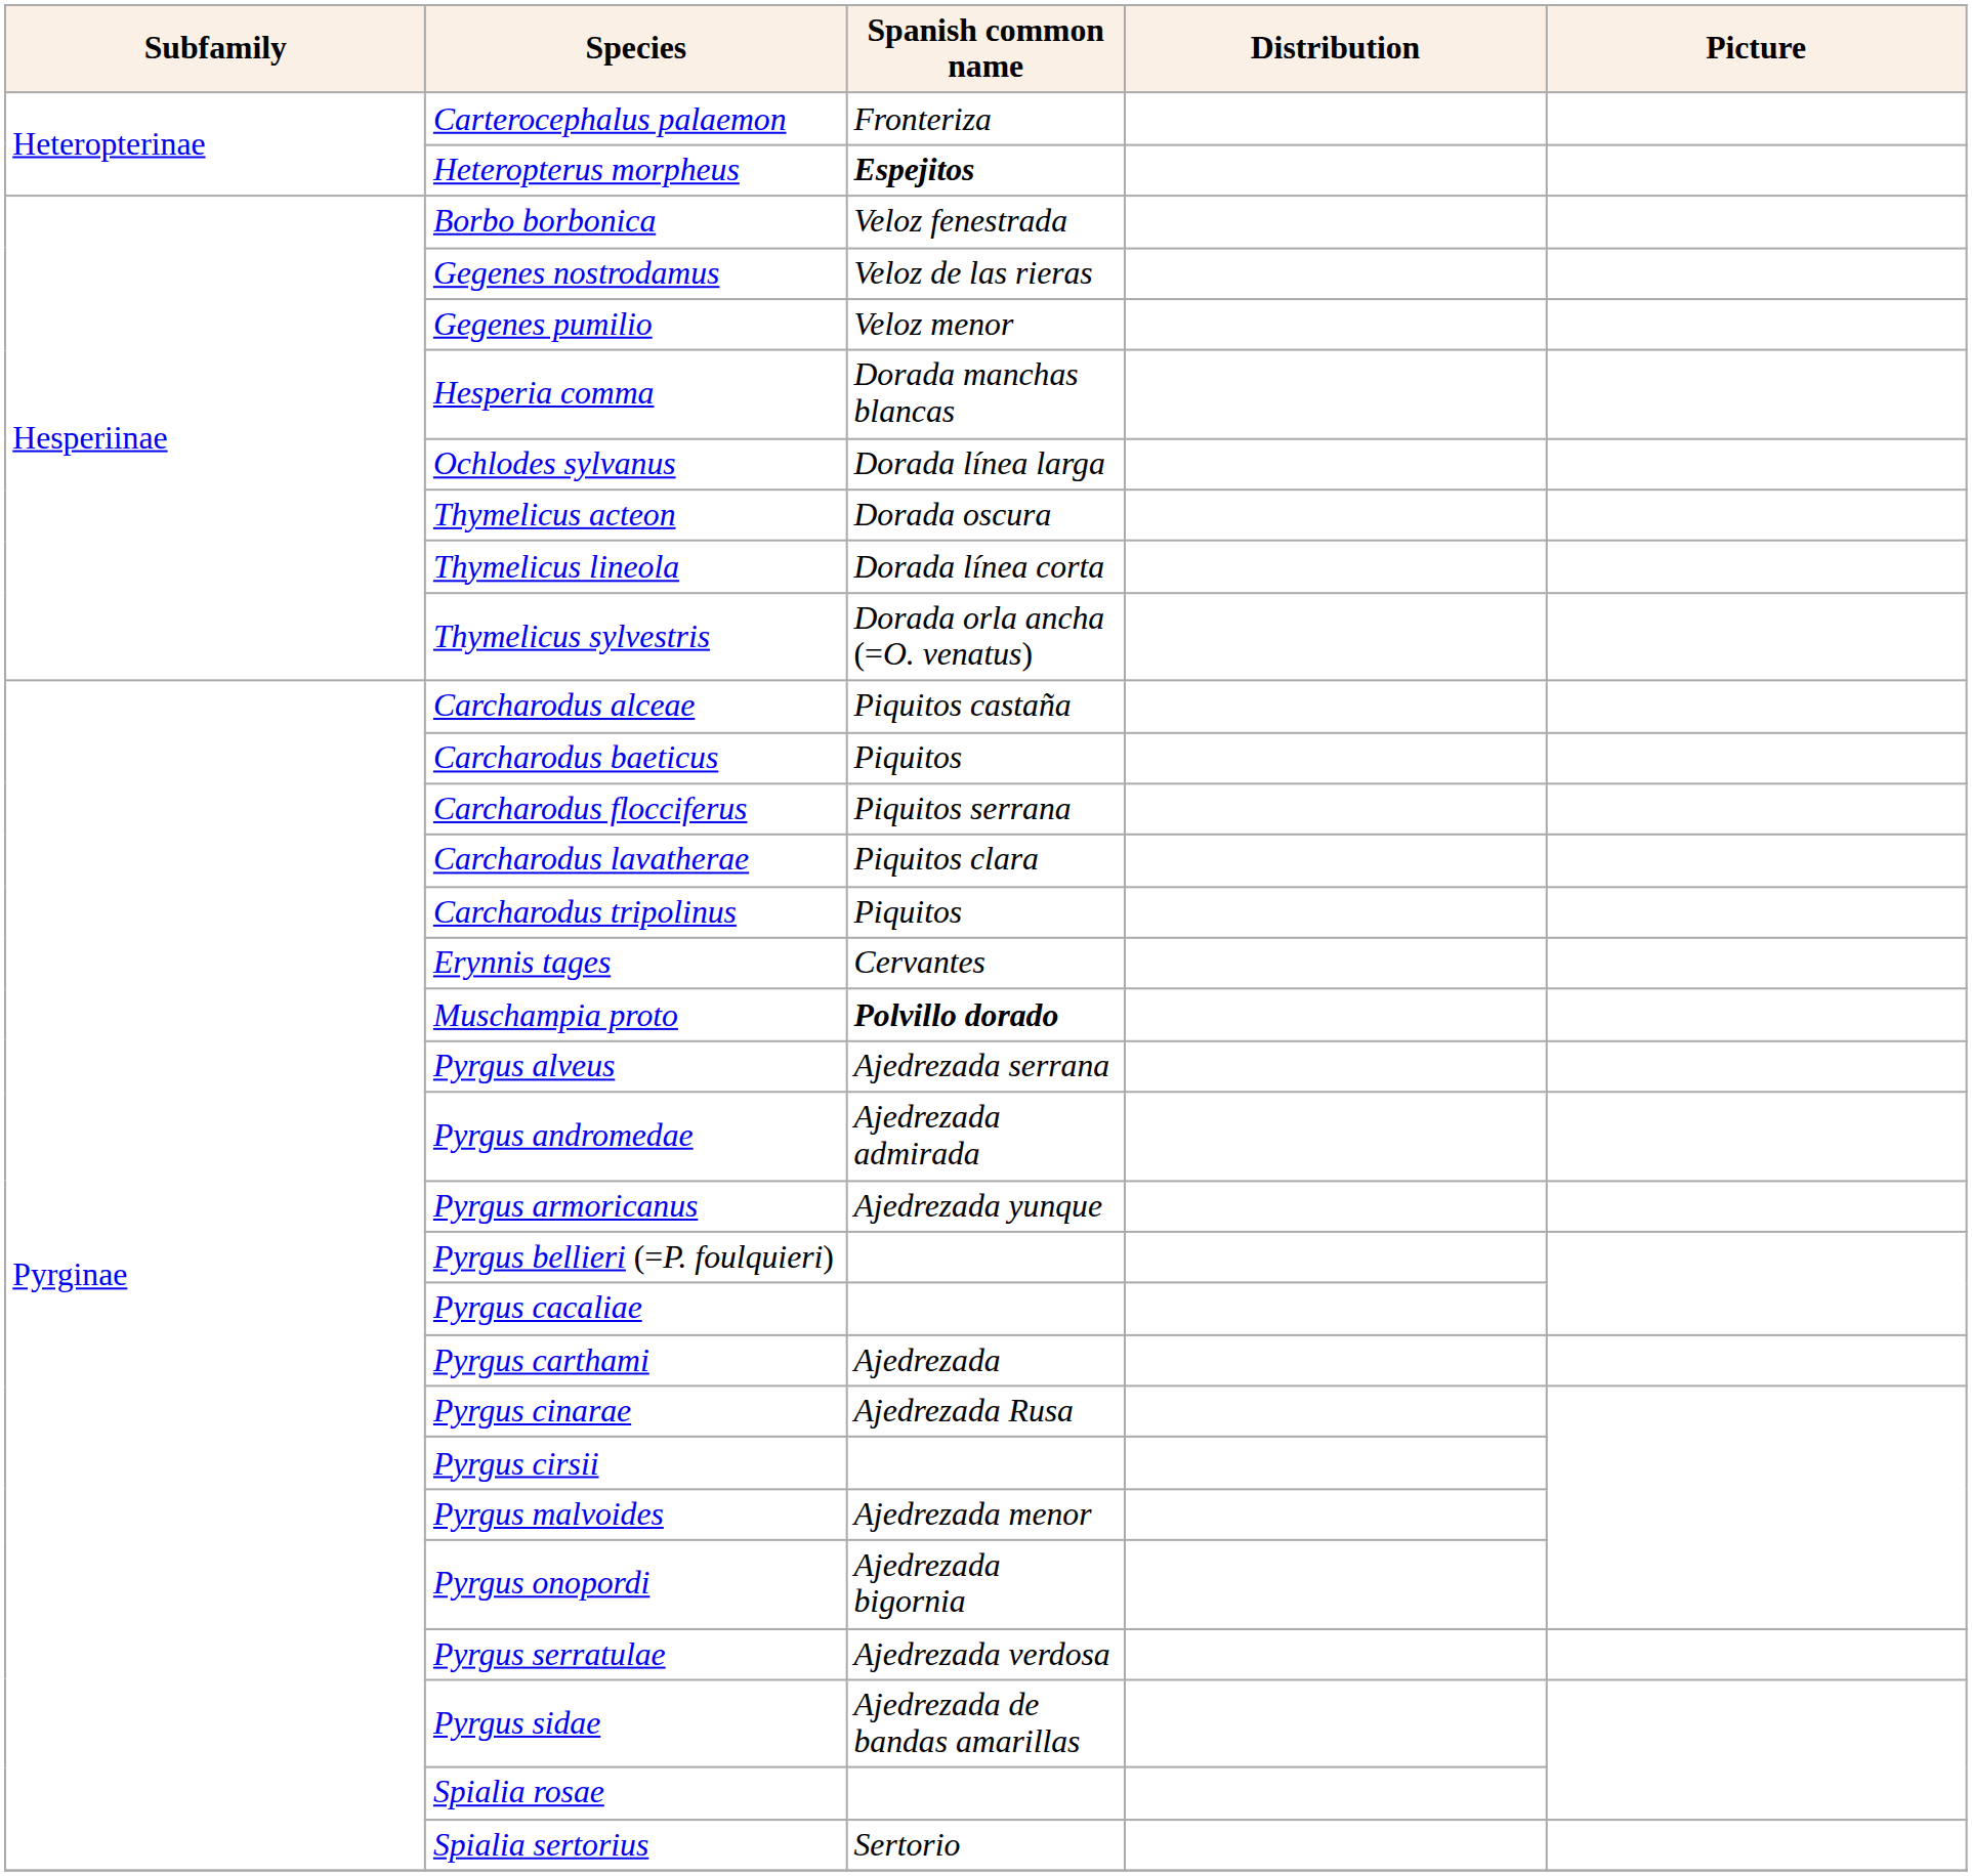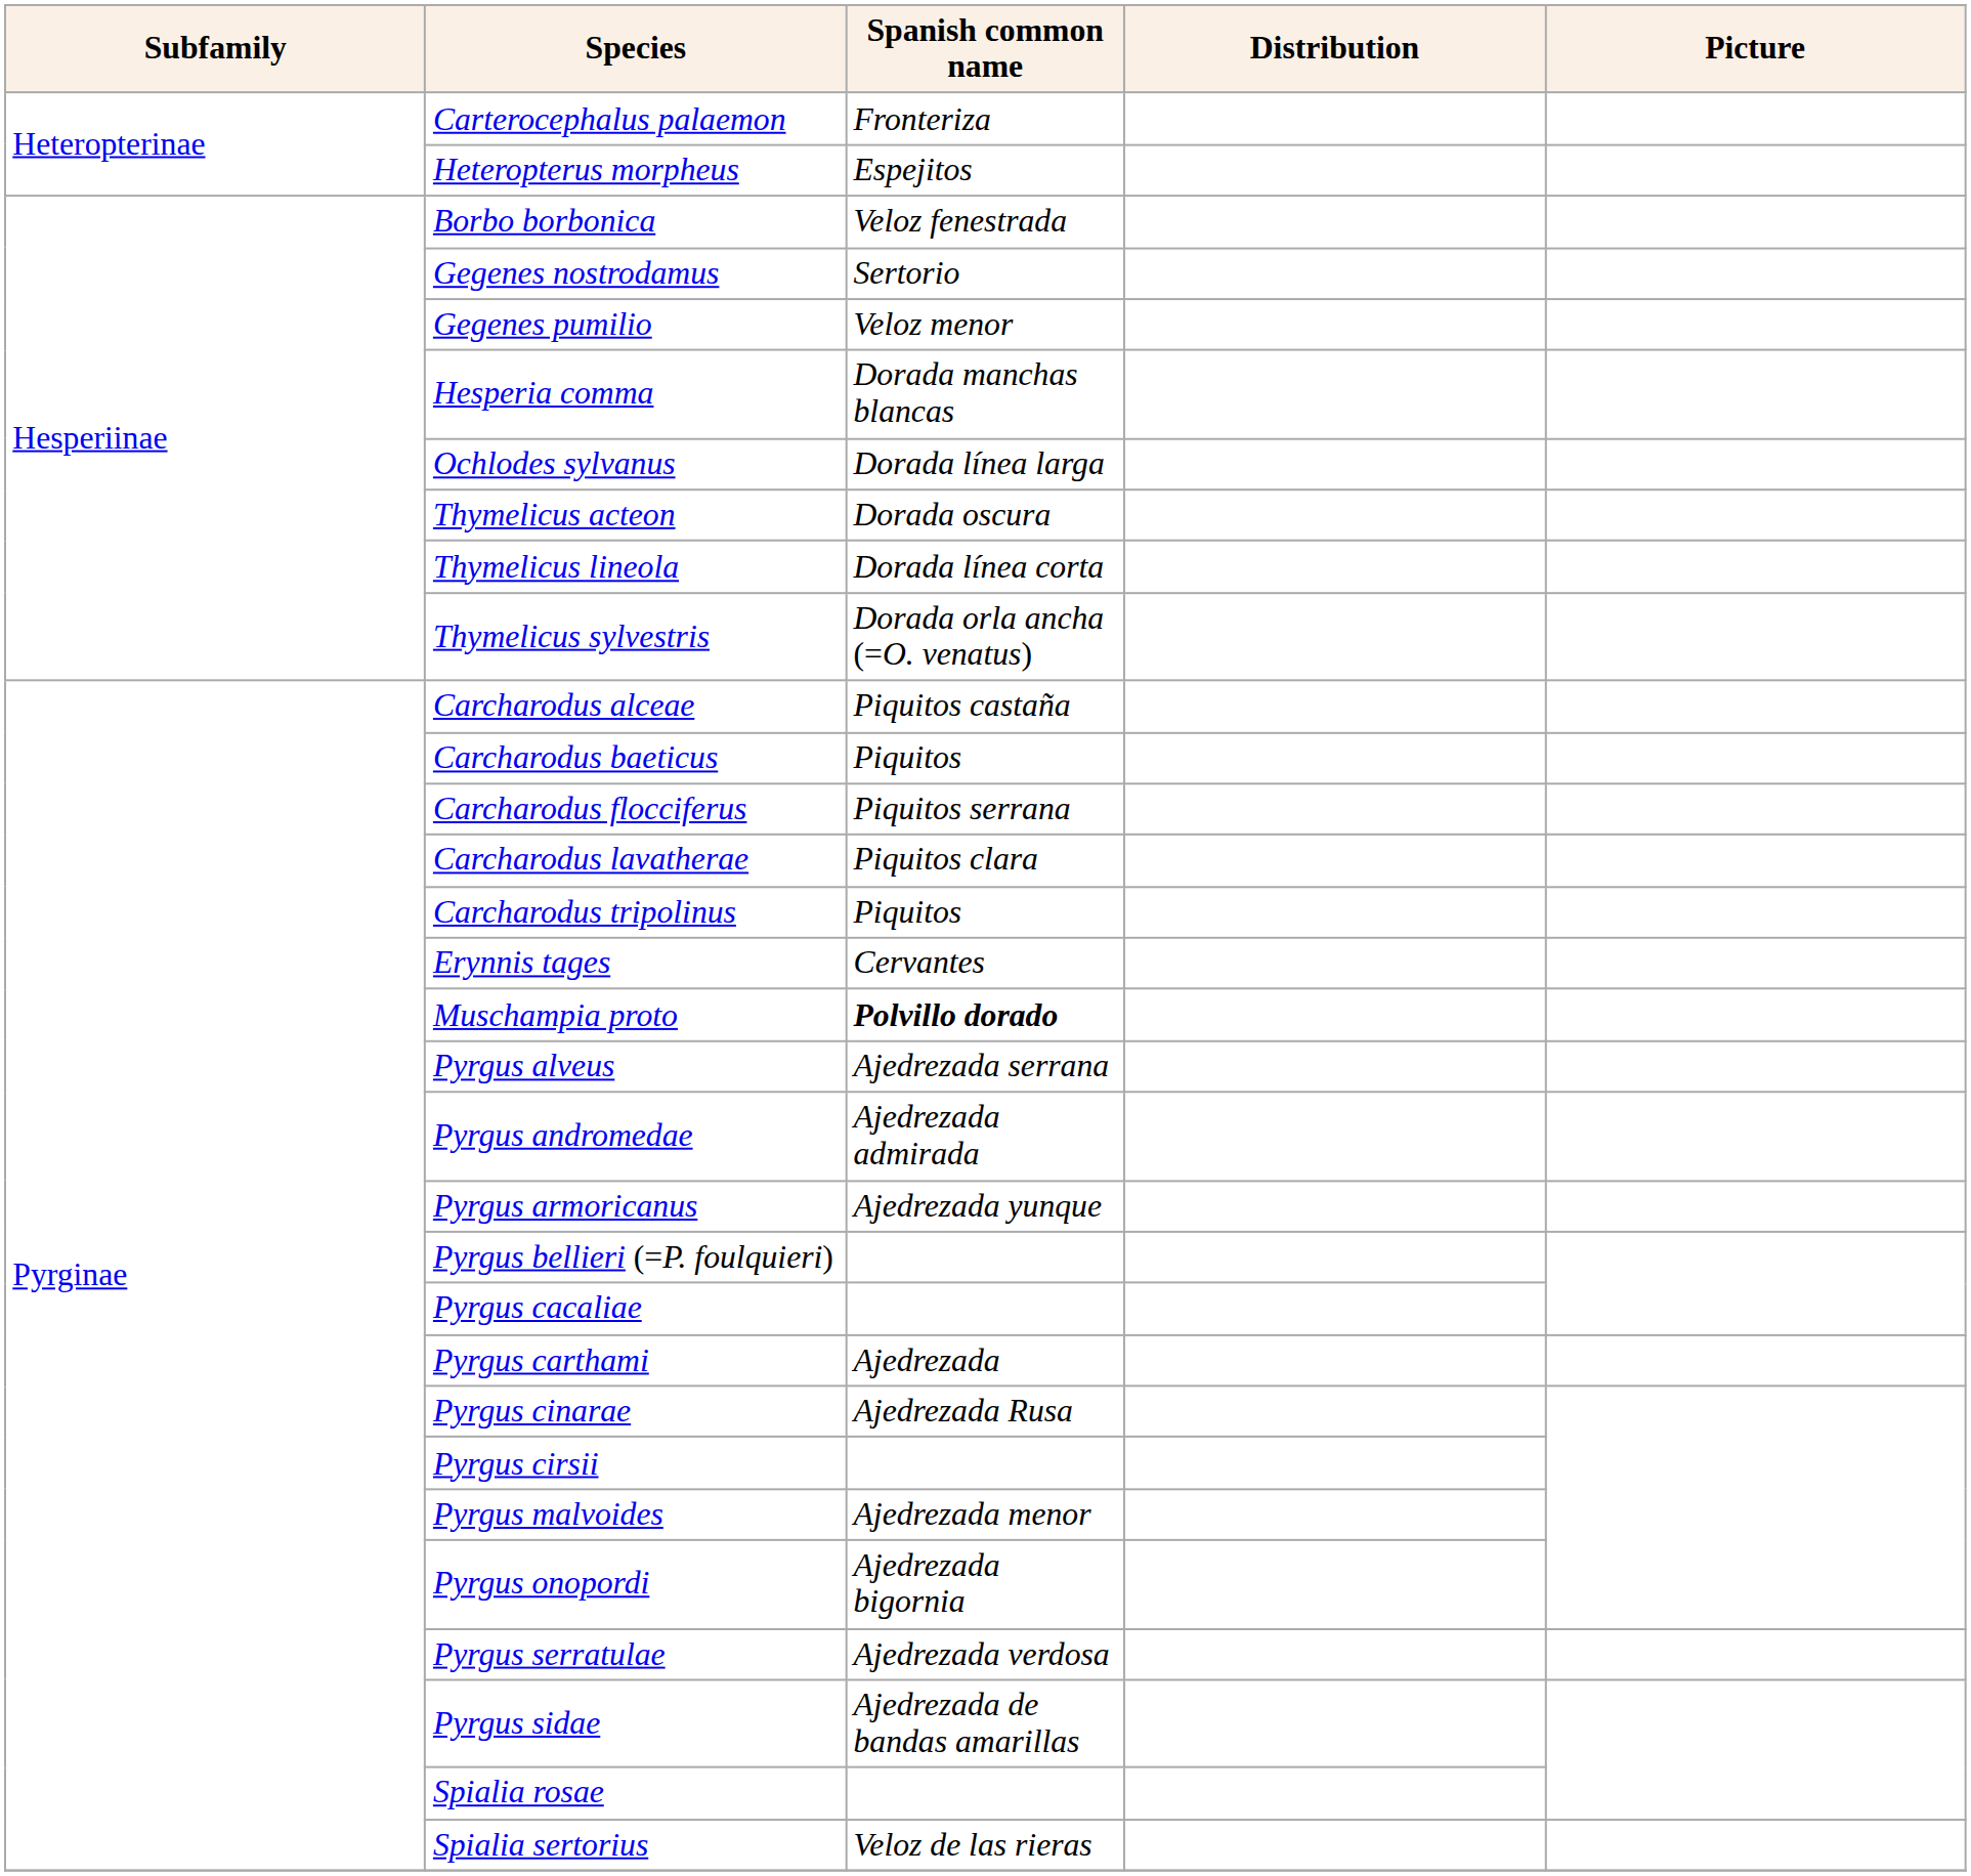 <table class="wikitable" border="0" style="background:#ffffff" align="top" class="sortable wikitable">
 <tr ->
 <th style="background:Linen; color:Black" width=200 px>Subfamily</th>
 <th style="background:Linen; color:Black" width=200 px>Species</th>
 <th style="background:Linen; color:Black" width=130 px>Spanish common name</th>
 <th style="background:Linen; color:Black" width=200 px>Distribution</th>
 <th style="background:Linen; color:Black" width=200 px>Picture</th>
 </tr>
 <tr>
 <td rowspan = 2><a href='#'>Heteropterinae</a></td>
 <td><em><a href='#'>Carterocephalus palaemon</a></em></td>
 <td><em>Fronteriza</em></td>
 <td></td>
 <td></td>
 </tr>
 <tr>
 <td><em><a href='#'>Heteropterus morpheus</a></em></td>
-<td><strong><em>Espejitos</em></strong></td>
+<td><em>Espejitos</em></td>
 <td></td>
 <td></td>
 </tr>
 <tr>
 <td rowspan = 8><a href='#'>Hesperiinae</a></td>
 <td><em><a href='#'>Borbo borbonica</a></em></td>
 <td><em>Veloz fenestrada</em></td>
 <td></td>
 <td></td>
 </tr>
 <tr>
 <td><em><a href='#'>Gegenes nostrodamus</a></em></td>
-<td><em>Veloz de las rieras</em></td>
+<td><em>Sertorio</em></td>
 <td></td>
 <td></td>
 </tr>
 <tr>
 <td><em><a href='#'>Gegenes pumilio</a></em></td>
 <td><em>Veloz menor</em></td>
 <td></td>
 <td></td>
 </tr>
 <tr>
 <td><em><a href='#'>Hesperia comma</a></em></td>
 <td><em>Dorada manchas blancas</em></td>
 <td></td>
 <td></td>
 </tr>
 <tr>
 <td><em><a href='#'>Ochlodes sylvanus</a></em></td>
 <td><em>Dorada línea larga</em></td>
 <td></td>
 <td></td>
 </tr>
 <tr>
 <td><em><a href='#'>Thymelicus acteon</a></em></td>
 <td><em>Dorada oscura</em></td>
 <td></td>
 <td></td>
 </tr>
 <tr>
 <td><em><a href='#'>Thymelicus lineola</a></em></td>
 <td><em>Dorada línea corta</em></td>
 <td></td>
 <td></td>
 </tr>
 <tr>
 <td><em><a href='#'>Thymelicus sylvestris</a></em></td>
 <td><em>Dorada orla ancha</em> (=<em>O. venatus</em>)</td>
 <td></td>
 <td></td>
 </tr>
 <tr>
 <td rowspan = 21><a href='#'>Pyrginae</a></td>
 <td><em><a href='#'>Carcharodus alceae</a></em></td>
 <td><em>Piquitos castaña</em></td>
 <td></td>
 <td></td>
 </tr>
 <tr>
 <td><em><a href='#'>Carcharodus baeticus</a></em></td>
 <td><em>Piquitos</em></td>
 <td></td>
 <td></td>
 </tr>
 <tr>
 <td><em><a href='#'>Carcharodus flocciferus</a></em></td>
 <td><em>Piquitos serrana</em></td>
 <td></td>
 <td></td>
 </tr>
 <tr>
 <td><em><a href='#'>Carcharodus lavatherae</a></em></td>
 <td><em>Piquitos clara</em></td>
 <td></td>
 <td></td>
 </tr>
 <tr>
 <td><em><a href='#'>Carcharodus tripolinus</a></em></td>
 <td><em>Piquitos</em></td>
 <td></td>
 <td></td>
 </tr>
 <tr>
 <td><em><a href='#'>Erynnis tages</a></em></td>
 <td><em>Cervantes</em></td>
 <td></td>
 <td></td>
 </tr>
 <tr>
 <td><em><a href='#'>Muschampia proto</a></em></td>
 <td><strong><em>Polvillo dorado</em></strong></td>
 <td></td>
 </tr>
 <tr>
 <td><em><a href='#'>Pyrgus alveus</a></em></td>
 <td><em>Ajedrezada serrana</em></td>
 <td></td>
 <td></td>
 </tr>
 <tr>
 <td><em><a href='#'>Pyrgus andromedae</a></em></td>
 <td><em>Ajedrezada admirada</em></td>
 <td></td>
 <td></td>
 </tr>
 <tr>
 <td><em><a href='#'>Pyrgus armoricanus</a></em></td>
 <td><em>Ajedrezada yunque</em></td>
 <td></td>
 <td></td>
 </tr>
 <tr>
 <td><em><a href='#'>Pyrgus bellieri</a></em> (=<em>P. foulquieri</em>)</td>
 <td></td>
 <td></td>
 </tr>
 <tr>
 <td><em><a href='#'>Pyrgus cacaliae</a></em></td>
 <td></td>
 <td></td>
 </tr>
 <tr>
 <td><em><a href='#'>Pyrgus carthami</a></em></td>
 <td><em>Ajedrezada</em></td>
 <td></td>
 <td></td>
 </tr>
 <tr>
 <td><em><a href='#'>Pyrgus cinarae</a></em></td>
 <td><em>Ajedrezada Rusa</em></td>
 <td></td>
 </tr>
 <tr>
 <td><em><a href='#'>Pyrgus cirsii</a></em></td>
 <td></td>
 <td></td>
 </tr>
 <tr>
 <td><em><a href='#'>Pyrgus malvoides</a></em></td>
 <td><em>Ajedrezada menor</em></td>
 <td></td>
 </tr>
 <tr>
 <td><em><a href='#'>Pyrgus onopordi</a></em></td>
 <td><em>Ajedrezada bigornia</em></td>
 <td></td>
 </tr>
 <tr>
 <td><em><a href='#'>Pyrgus serratulae</a></em></td>
 <td><em>Ajedrezada verdosa</em></td>
 <td></td>
 <td></td>
 </tr>
 <tr>
 <td><em><a href='#'>Pyrgus sidae</a></em></td>
 <td><em>Ajedrezada de bandas amarillas</em></td>
 <td></td>
 </tr>
 <tr>
 <td><em><a href='#'>Spialia rosae</a></em></td>
 <td></td>
 <td></td>
 </tr>
 <tr>
 <td><em><a href='#'>Spialia sertorius</a></em></td>
-<td><em>Sertorio</em></td>
+<td><em>Veloz de las rieras</em></td>
 <td></td>
 <td></td>
 </tr>
 <tr>
 </tr>
 </table>
